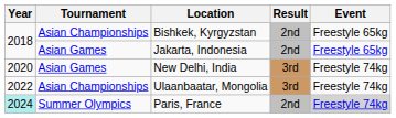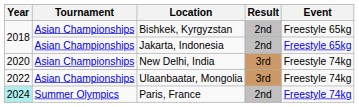 <table class="wikitable" style="font-size:95%;">
 <tr>
 <th>Year</th>
 <th>Tournament</th>
 <th>Location</th>
 <th>Result</th>
 <th>Event</th>
 </tr>
 <tr>
 <td rowspan=2>2018</td>
 <td><a href='#'>Asian Championships</a></td>
 <td>Bishkek, Kyrgyzstan</td>
 <td align="center" bgcolor="silver">2nd</td>
 <td>Freestyle 65kg</td>
 </tr>
 <tr>
-<td><a href='#'>Asian Games</a></td>
+<td><a href='#'>Asian Championships</a></td>
 <td>Jakarta, Indonesia</td>
 <td align="center" bgcolor="silver">2nd</td>
 <td><a href='#'>Freestyle 65kg</a></td>
 </tr>
 <tr>
 <td>2020</td>
-<td><a href='#'>Asian Games</a></td>
+<td><a href='#'>Asian Championships</a></td>
 <td>New Delhi, India</td>
 <td align="center" bgcolor="cc9966">3rd</td>
 <td>Freestyle 74kg</td>
 </tr>
 <tr>
 <td>2022</td>
 <td><a href='#'>Asian Championships</a></td>
 <td>Ulaanbaatar, Mongolia</td>
 <td align="center" bgcolor="cc9966">3rd</td>
 <td>Freestyle 74kg</td>
 </tr>
 <tr>
 <td style="background: paleturquoise;">2024</td>
 <td><a href='#'>Summer Olympics</a></td>
 <td>Paris, France</td>
 <td align="center" bgcolor="silver">2nd</td>
-<td style="background: lightgrey;"><a href='#'>Freestyle 74kg</a></td>
+<td><a href='#'>Freestyle 74kg</a></td>
 </tr>
 </table>
